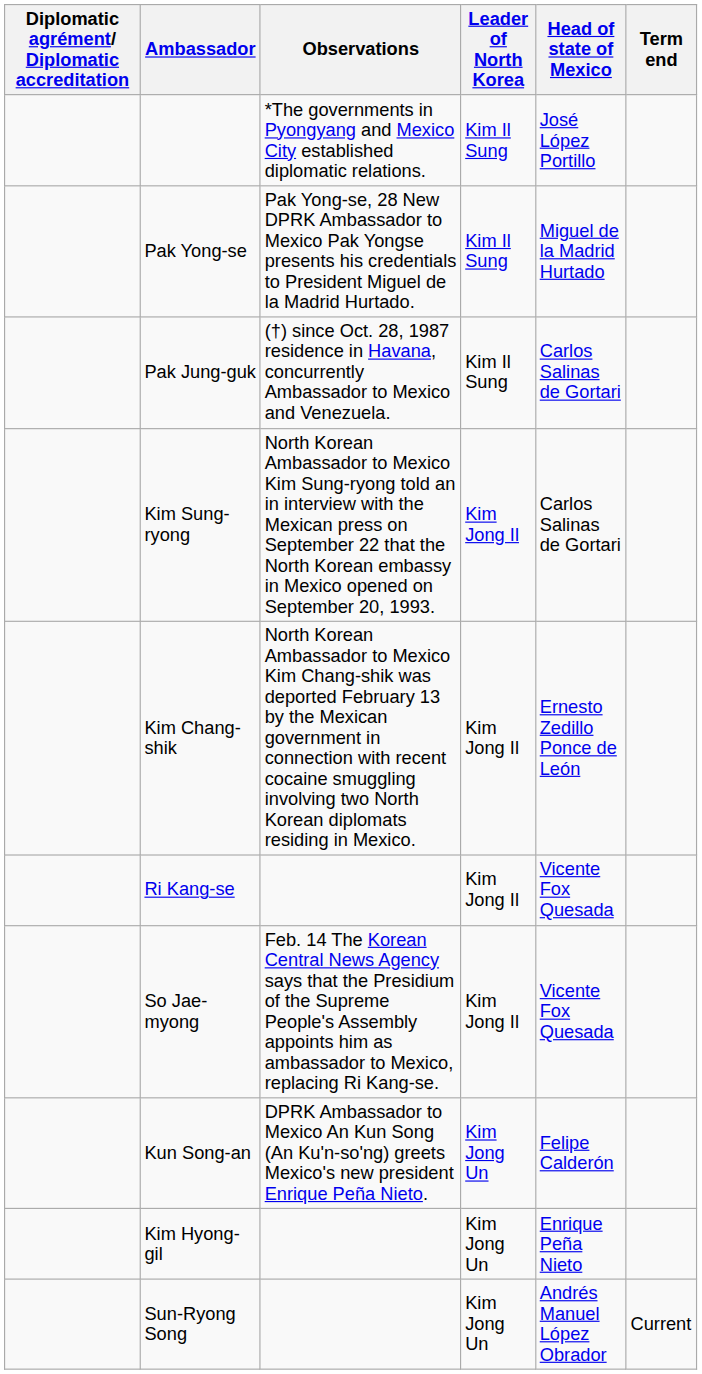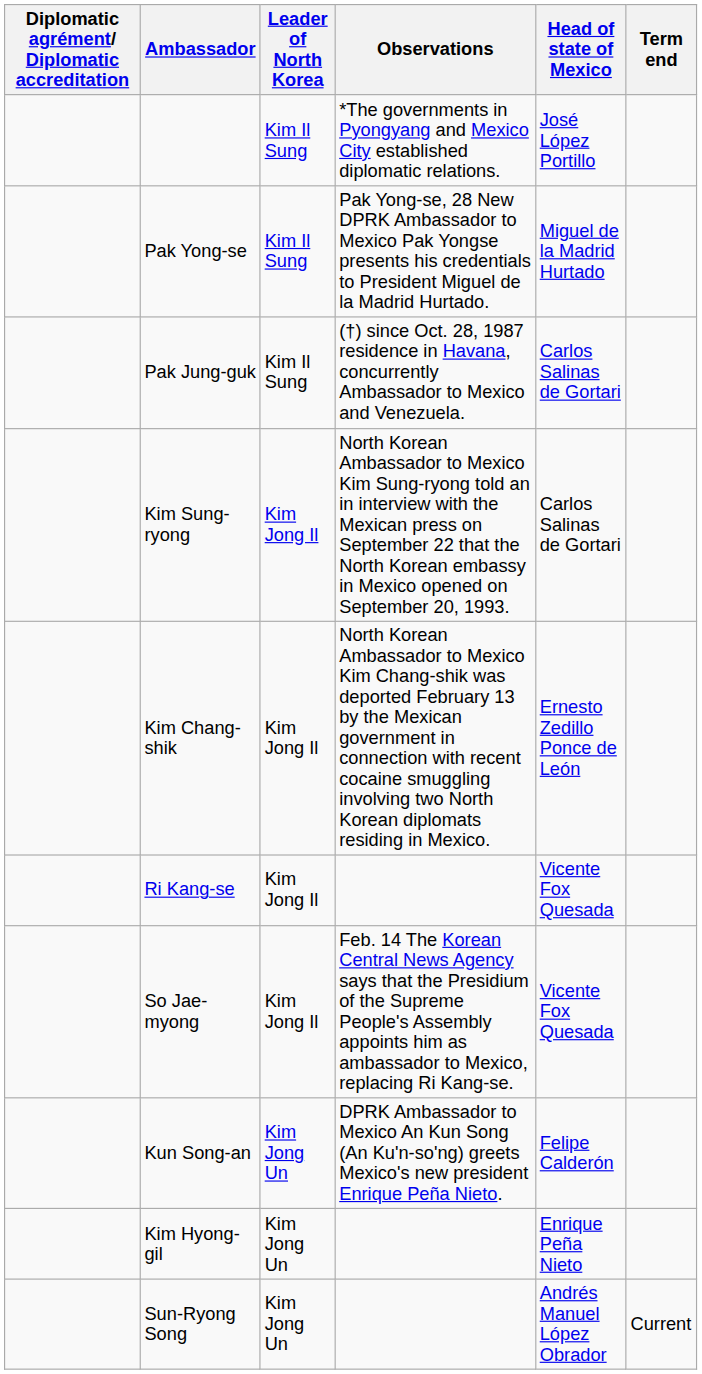 <table class="wikitable mw-collapsible mw-collapsed plainrowheaders">
 <tr>
 <th>Diplomatic <a href='#'>agrément</a>/ <a href='#'>Diplomatic accreditation</a></th>
 <th><a href='#'>Ambassador</a></th>
+<th><a href='#'>Leader of North Korea</a></th>
 <th>Observations</th>
-<th><a href='#'>Leader of North Korea</a></th>
 <th><a href='#'>Head of state of Mexico</a></th>
 <th>Term end</th>
 </tr>
 <tr>
 <td></td>
 <td></td>
+<td><a href='#'>Kim Il Sung</a></td>
 <td>*The governments in <a href='#'>Pyongyang</a> and <a href='#'>Mexico City</a> established diplomatic relations.</td>
-<td><a href='#'>Kim Il Sung</a></td>
 <td><a href='#'>José López Portillo</a></td>
 <td></td>
 </tr>
 <tr>
 <td></td>
 <td>Pak Yong-se</td>
+<td><a href='#'>Kim Il Sung</a></td>
 <td>Pak Yong-se, 28 New DPRK Ambassador to Mexico Pak Yongse presents his credentials to President Miguel de la Madrid Hurtado.</td>
-<td><a href='#'>Kim Il Sung</a></td>
 <td><a href='#'>Miguel de la Madrid Hurtado</a></td>
 <td></td>
 </tr>
 <tr>
 <td></td>
 <td>Pak Jung-guk</td>
+<td>Kim Il Sung</td>
 <td>(†) since Oct. 28, 1987 residence in <a href='#'>Havana</a>, concurrently Ambassador to Mexico and Venezuela.</td>
-<td>Kim Il Sung</td>
 <td><a href='#'>Carlos Salinas de Gortari</a></td>
 <td></td>
 </tr>
 <tr>
 <td></td>
 <td>Kim Sung-ryong</td>
+<td><a href='#'>Kim Jong Il</a></td>
 <td>North Korean Ambassador to Mexico Kim Sung-ryong told an in interview with the Mexican press on September 22 that the North Korean embassy in Mexico opened on September 20, 1993.</td>
-<td><a href='#'>Kim Jong Il</a></td>
 <td>Carlos Salinas de Gortari</td>
 <td></td>
 </tr>
 <tr>
 <td></td>
 <td>Kim Chang-shik</td>
+<td>Kim Jong Il</td>
 <td>North Korean Ambassador to Mexico Kim Chang-shik was deported February 13 by the Mexican government in connection with recent cocaine smuggling involving two North Korean diplomats residing in Mexico.</td>
-<td>Kim Jong Il</td>
 <td><a href='#'>Ernesto Zedillo Ponce de León</a></td>
 <td></td>
 </tr>
 <tr>
 <td></td>
 <td><a href='#'>Ri Kang-se</a></td>
+<td>Kim Jong Il</td>
 <td></td>
-<td>Kim Jong Il</td>
 <td><a href='#'>Vicente Fox Quesada</a></td>
 <td></td>
 </tr>
 <tr>
 <td></td>
 <td>So Jae-myong</td>
+<td>Kim Jong Il</td>
 <td>Feb. 14 The <a href='#'>Korean Central News Agency</a> says that the Presidium of the Supreme People's Assembly appoints him as ambassador to Mexico, replacing Ri Kang-se.</td>
-<td>Kim Jong Il</td>
 <td><a href='#'>Vicente Fox Quesada</a></td>
 <td></td>
 </tr>
 <tr>
 <td></td>
 <td>Kun Song-an</td>
+<td><a href='#'>Kim Jong Un</a></td>
 <td>DPRK Ambassador to Mexico An Kun Song (An Ku'n-so'ng) greets Mexico's new president <a href='#'>Enrique Peña Nieto</a>.</td>
-<td><a href='#'>Kim Jong Un</a></td>
 <td><a href='#'>Felipe Calderón</a></td>
 <td></td>
 </tr>
 <tr>
 <td></td>
 <td>Kim Hyong-gil</td>
+<td>Kim Jong Un</td>
 <td></td>
-<td>Kim Jong Un</td>
 <td><a href='#'>Enrique Peña Nieto</a></td>
 <td></td>
 </tr>
 <tr>
 <td></td>
 <td>Sun-Ryong Song</td>
+<td>Kim Jong Un</td>
 <td></td>
-<td>Kim Jong Un</td>
 <td><a href='#'>Andrés Manuel López Obrador</a></td>
 <td>Current</td>
 </tr>
 </table>
